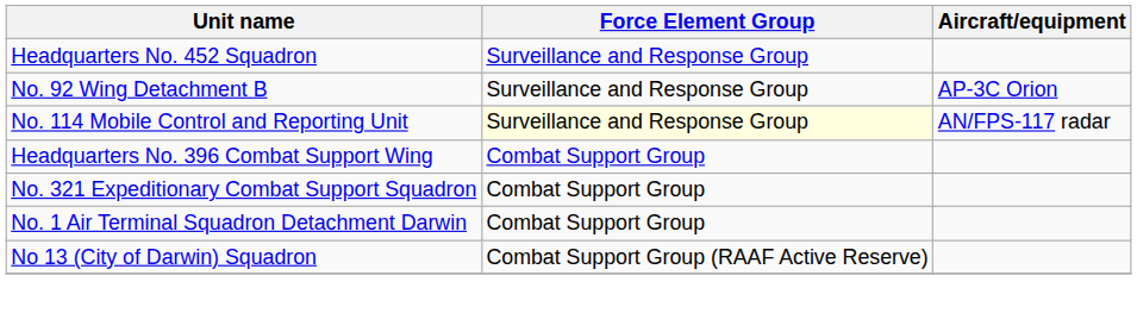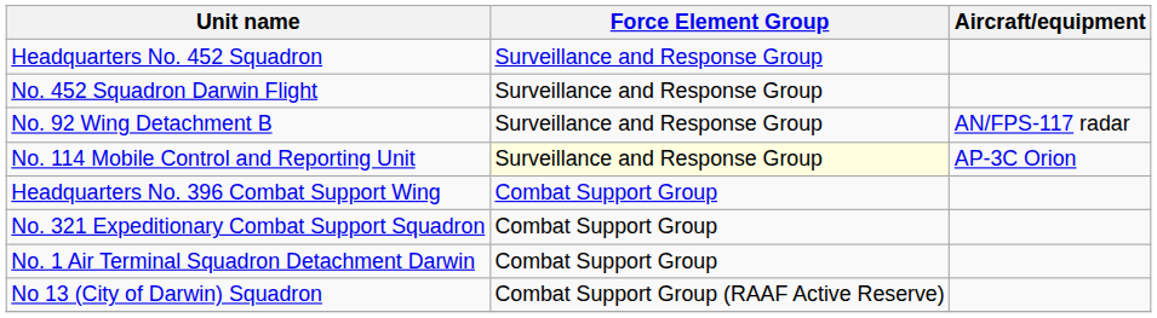 <table class="wikitable sortable" style="margin:1em auto;">
 <tr>
 <th>Unit name</th>
 <th><a href='#'>Force Element Group</a></th>
 <th>Aircraft/equipment</th>
 </tr>
 <tr>
 <td><a href='#'>Headquarters No. 452 Squadron</a></td>
 <td><a href='#'>Surveillance and Response Group</a></td>
 <td></td>
 </tr>
 <tr>
+<td><a href='#'>No. 452 Squadron Darwin Flight</a></td>
+<td>Surveillance and Response Group</td>
+<td></td>
+</tr>
+<tr>
 <td><a href='#'>No. 92 Wing Detachment B</a></td>
 <td>Surveillance and Response Group</td>
-<td><a href='#'>AP-3C Orion</a></td>
+<td><a href='#'>AN/FPS-117</a> radar</td>
 </tr>
 <tr>
 <td><a href='#'>No. 114 Mobile Control and Reporting Unit</a></td>
 <td style="background: lightyellow;">Surveillance and Response Group</td>
-<td><a href='#'>AN/FPS-117</a> radar</td>
+<td><a href='#'>AP-3C Orion</a></td>
 </tr>
 <tr>
 <td><a href='#'>Headquarters No. 396 Combat Support Wing</a></td>
 <td><a href='#'>Combat Support Group</a></td>
 <td></td>
 </tr>
 <tr>
 <td><a href='#'>No. 321 Expeditionary Combat Support Squadron</a></td>
 <td>Combat Support Group</td>
 <td></td>
 </tr>
 <tr>
 <td><a href='#'>No. 1 Air Terminal Squadron Detachment Darwin</a></td>
 <td>Combat Support Group</td>
 <td></td>
 </tr>
 <tr>
 <td><a href='#'>No 13 (City of Darwin) Squadron</a></td>
 <td>Combat Support Group (RAAF Active Reserve)</td>
 <td></td>
 </tr>
 <tr>
 </tr>
 </table>
